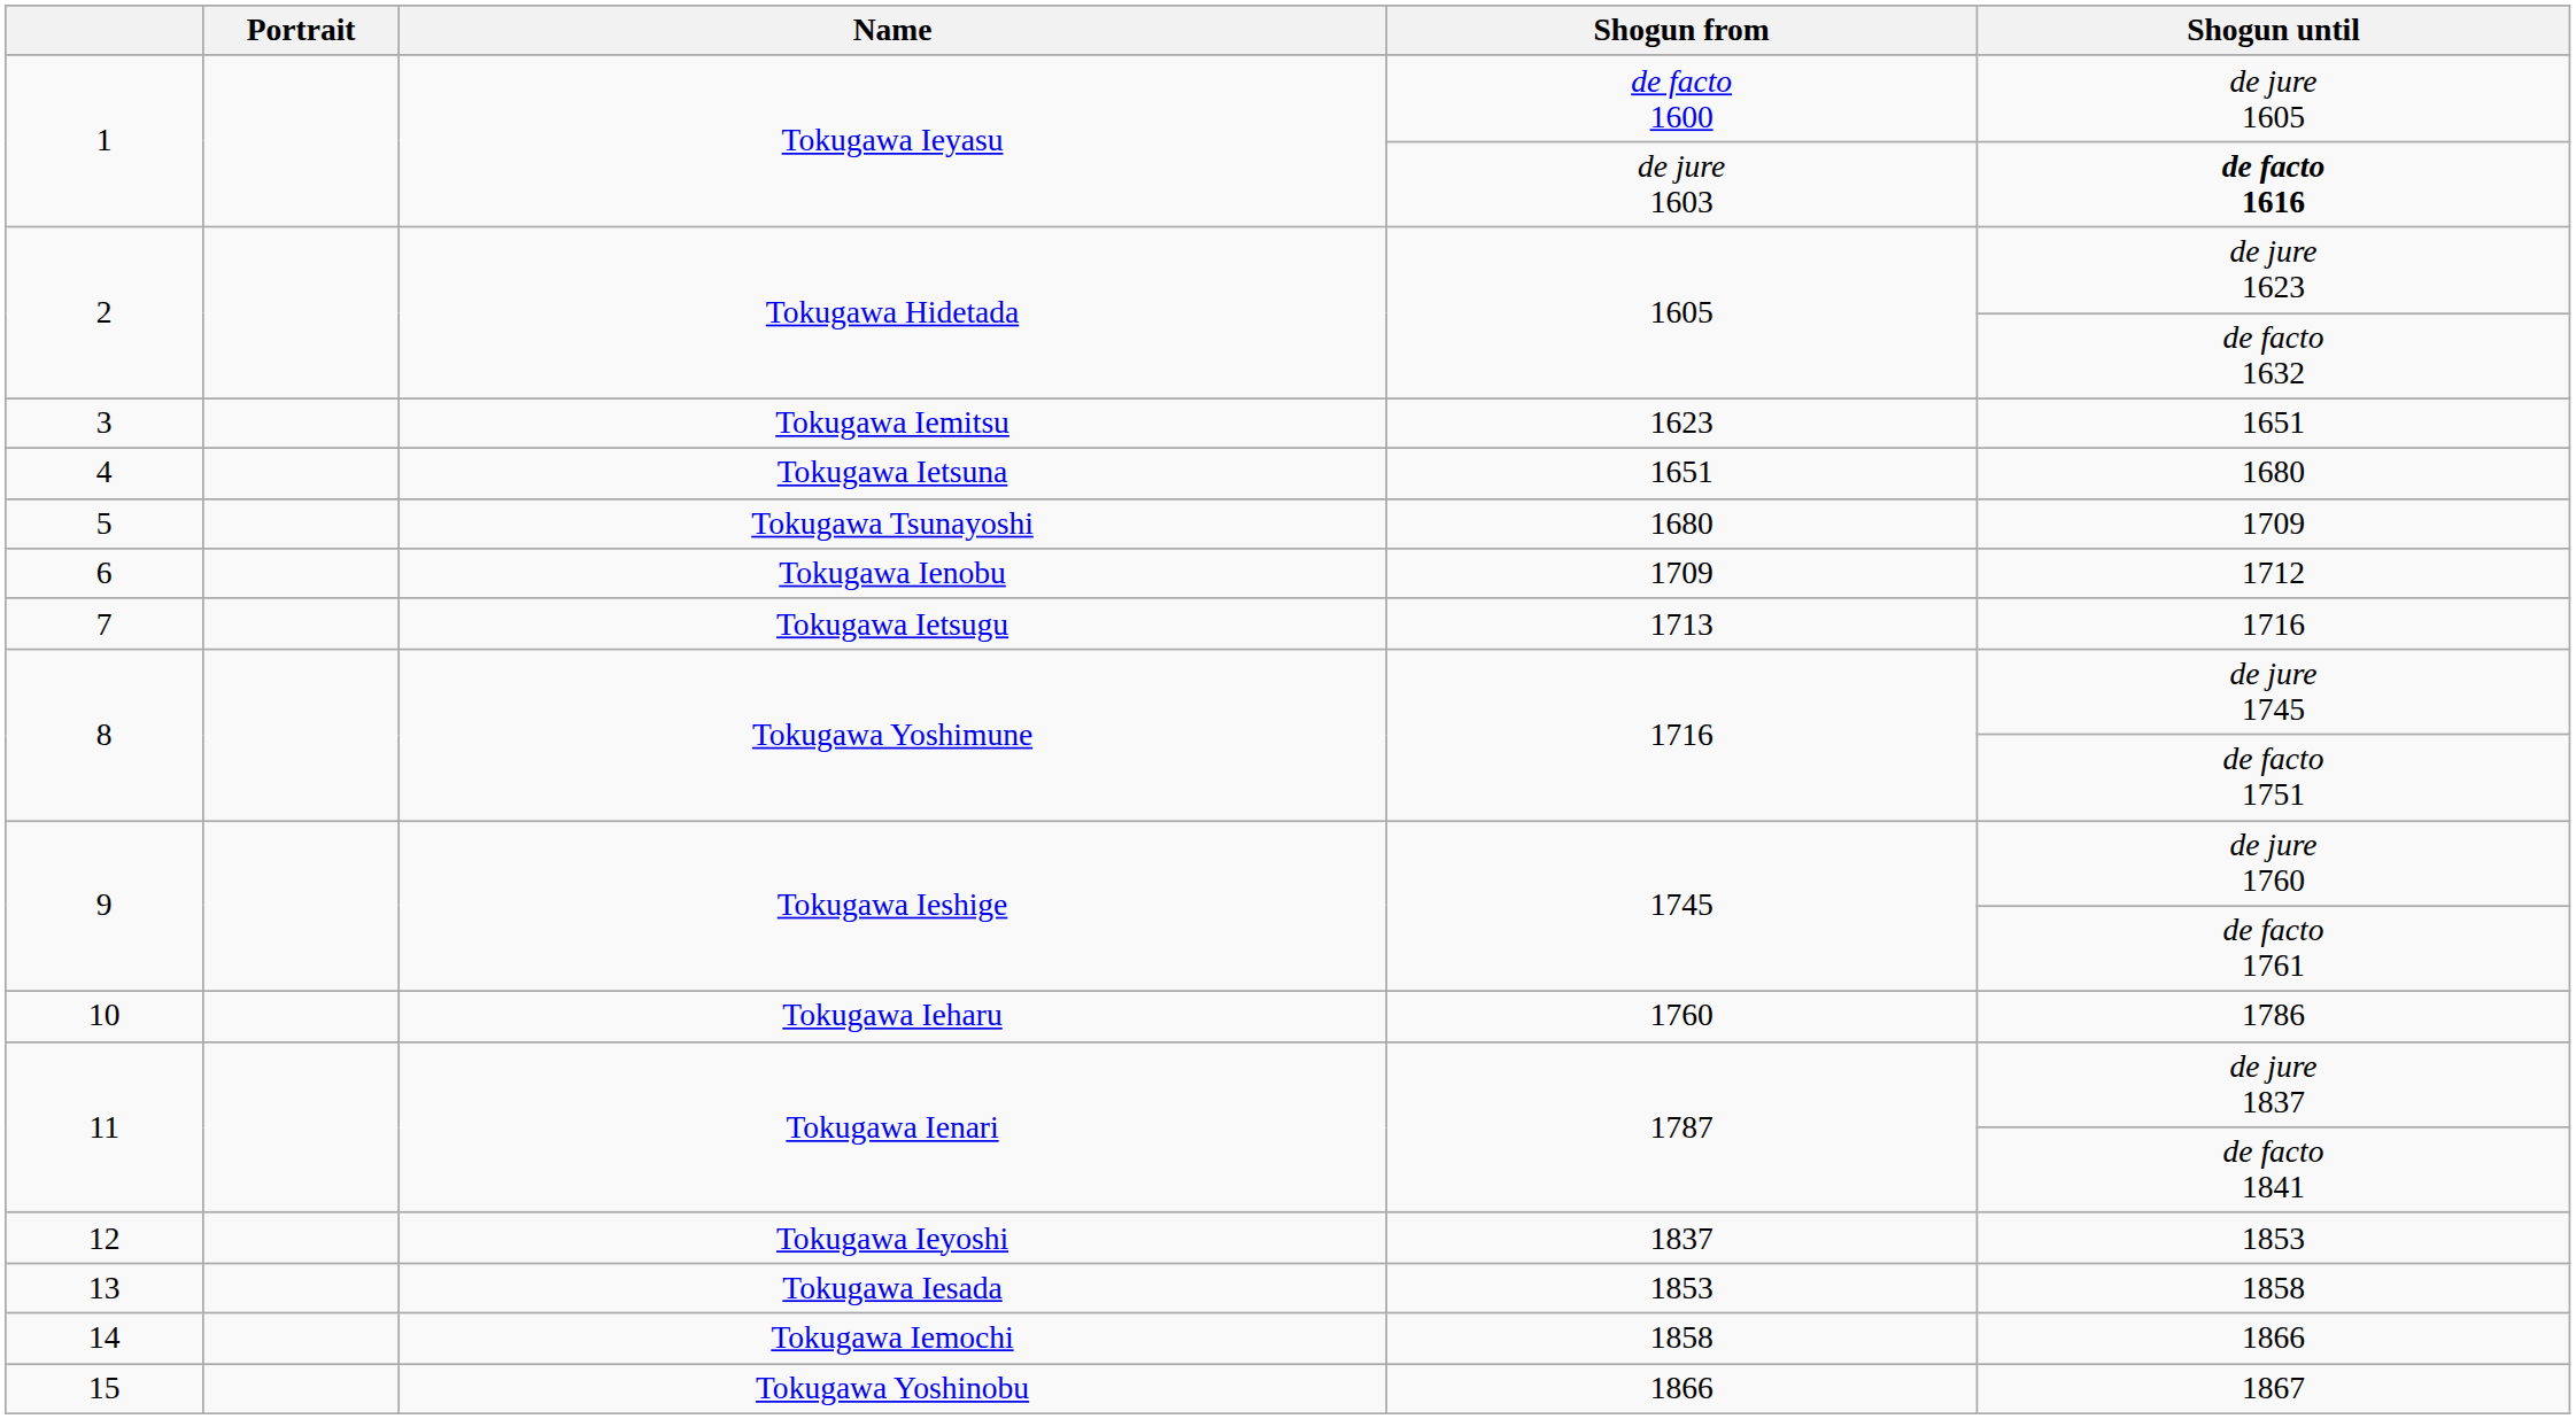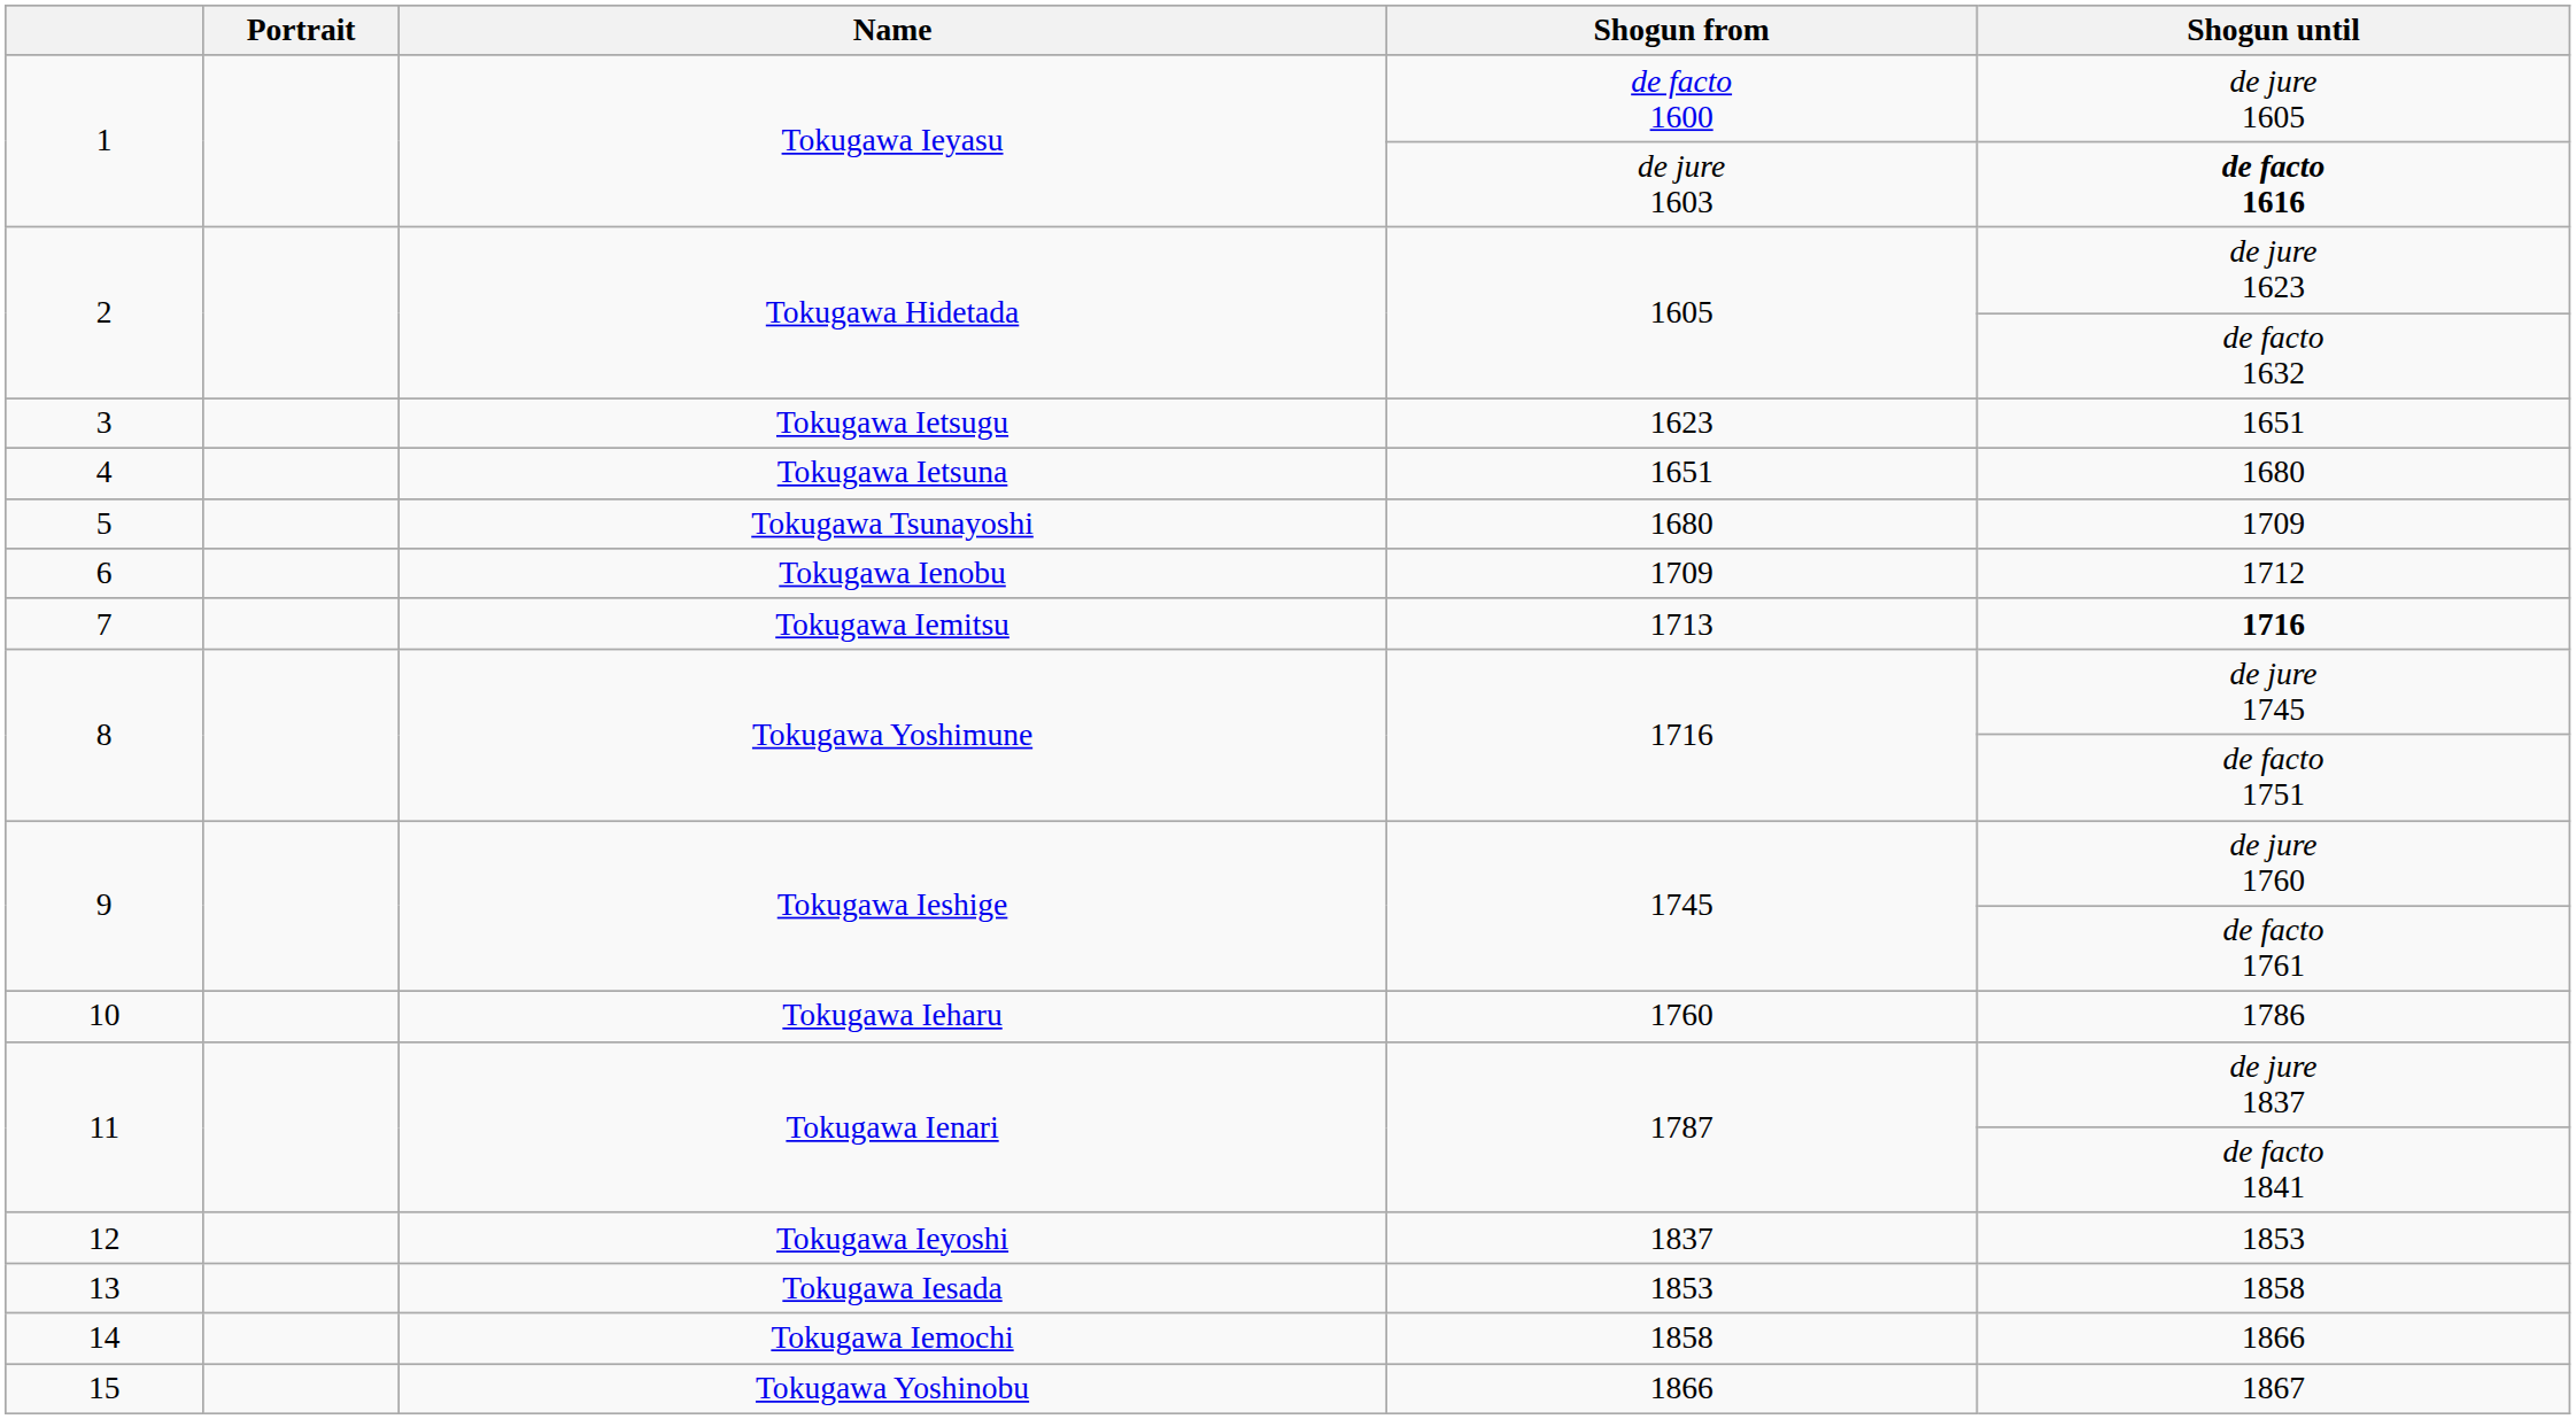 <table width=82% class="wikitable" style="text-align:center">
 <tr>
 <th scope="col" width=2%></th>
 <th scope="col" width=1%>Portrait</th>
 <th scope="col" width=10%>Name<br></th>
 <th scope="col" width=6%>Shogun from</th>
 <th scope="col" width=6%>Shogun until</th>
 </tr>
 <tr>
 <td rowspan="2">1</td>
 <td rowspan="2"></td>
 <td rowspan="2"><a href='#'>Tokugawa Ieyasu</a><br></td>
 <td><a href='#'><em>de facto</em><br>1600</a></td>
 <td><em>de jure</em><br>1605</td>
 </tr>
 <tr>
 <td><em>de jure</em><br>1603</td>
 <td><strong><em>de facto</em><br>1616</strong></td>
 </tr>
 <tr>
 <td rowspan="2">2</td>
 <td rowspan="2"></td>
 <td rowspan="2"><a href='#'>Tokugawa Hidetada</a><br></td>
 <td rowspan="2">1605</td>
 <td><em>de jure</em><br>1623</td>
 </tr>
 <tr>
 <td><em>de facto</em><br>1632</td>
 </tr>
 <tr>
 <td>3</td>
 <td></td>
-<td><a href='#'>Tokugawa Iemitsu</a><br></td>
+<td><a href='#'>Tokugawa Ietsugu</a><br></td>
 <td>1623</td>
 <td>1651</td>
 </tr>
 <tr>
 <td>4</td>
 <td></td>
 <td><a href='#'>Tokugawa Ietsuna</a><br></td>
 <td>1651</td>
 <td>1680</td>
 </tr>
 <tr>
 <td>5</td>
 <td></td>
 <td><a href='#'>Tokugawa Tsunayoshi</a><br></td>
 <td>1680</td>
 <td>1709</td>
 </tr>
 <tr>
 <td>6</td>
 <td></td>
 <td><a href='#'>Tokugawa Ienobu</a><br></td>
 <td>1709</td>
 <td>1712</td>
 </tr>
 <tr>
 <td>7</td>
 <td></td>
-<td><a href='#'>Tokugawa Ietsugu</a><br></td>
+<td><a href='#'>Tokugawa Iemitsu</a><br></td>
 <td>1713</td>
-<td>1716</td>
+<td><strong>1716</strong></td>
 </tr>
 <tr>
 <td rowspan="2">8</td>
 <td rowspan="2"></td>
 <td rowspan="2"><a href='#'>Tokugawa Yoshimune</a><br></td>
 <td rowspan="2">1716</td>
 <td><em>de jure</em><br>1745</td>
 </tr>
 <tr>
 <td><em>de facto</em><br>1751</td>
 </tr>
 <tr>
 <td rowspan="2">9</td>
 <td rowspan="2"></td>
 <td rowspan="2"><a href='#'>Tokugawa Ieshige</a><br></td>
 <td rowspan="2">1745</td>
 <td><em>de jure</em><br>1760</td>
 </tr>
 <tr>
 <td><em>de facto</em><br>1761</td>
 </tr>
 <tr>
 <td>10</td>
 <td></td>
 <td><a href='#'>Tokugawa Ieharu</a><br></td>
 <td>1760</td>
 <td>1786</td>
 </tr>
 <tr>
 <td rowspan="2">11</td>
 <td rowspan="2"></td>
 <td rowspan="2"><a href='#'>Tokugawa Ienari</a><br></td>
 <td rowspan="2">1787</td>
 <td><em>de jure</em><br>1837</td>
 </tr>
 <tr>
 <td><em>de facto</em><br>1841</td>
 </tr>
 <tr>
 <td>12</td>
 <td></td>
 <td><a href='#'>Tokugawa Ieyoshi</a><br></td>
 <td>1837</td>
 <td>1853</td>
 </tr>
 <tr>
 <td>13</td>
 <td></td>
 <td><a href='#'>Tokugawa Iesada</a><br></td>
 <td>1853</td>
 <td>1858</td>
 </tr>
 <tr>
 <td>14</td>
 <td></td>
 <td><a href='#'>Tokugawa Iemochi</a><br></td>
 <td>1858</td>
 <td>1866</td>
 </tr>
 <tr>
 <td>15</td>
 <td></td>
 <td><a href='#'>Tokugawa Yoshinobu</a><br></td>
 <td>1866</td>
 <td>1867</td>
 </tr>
 </table>
